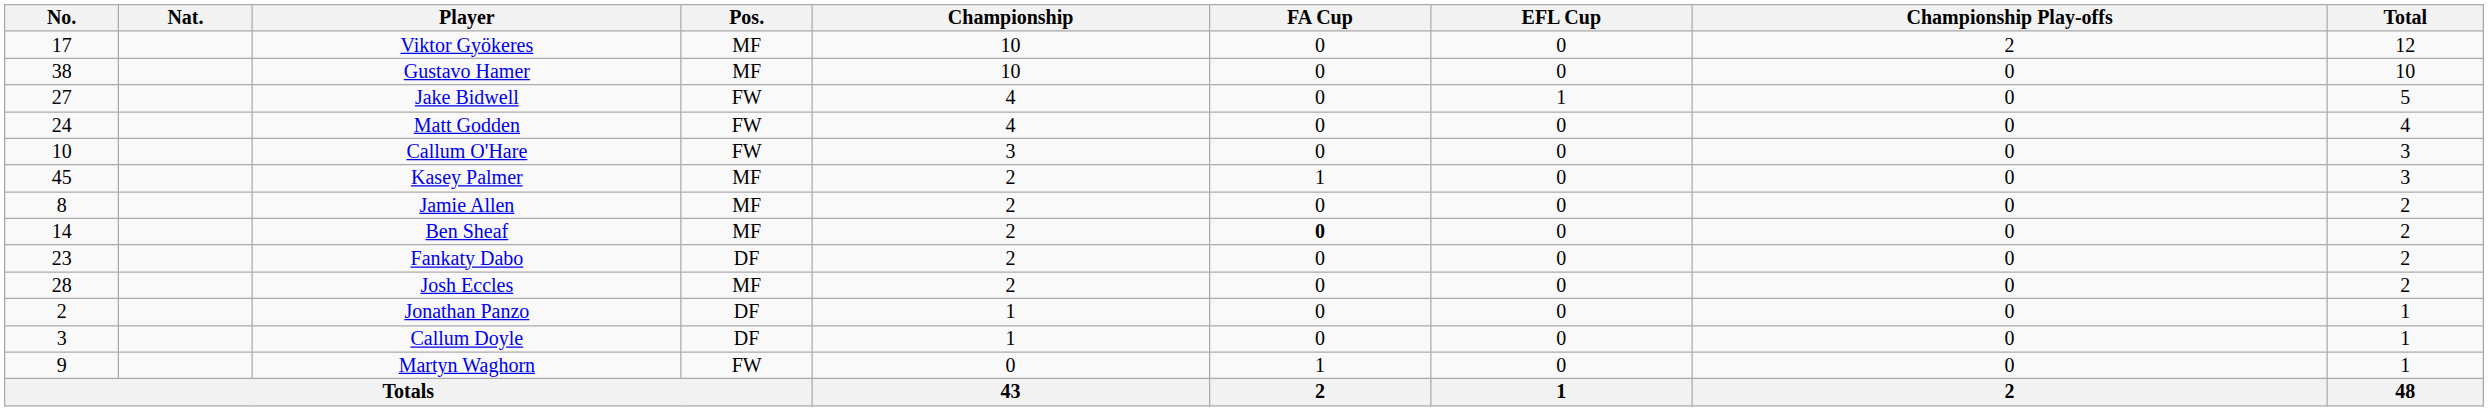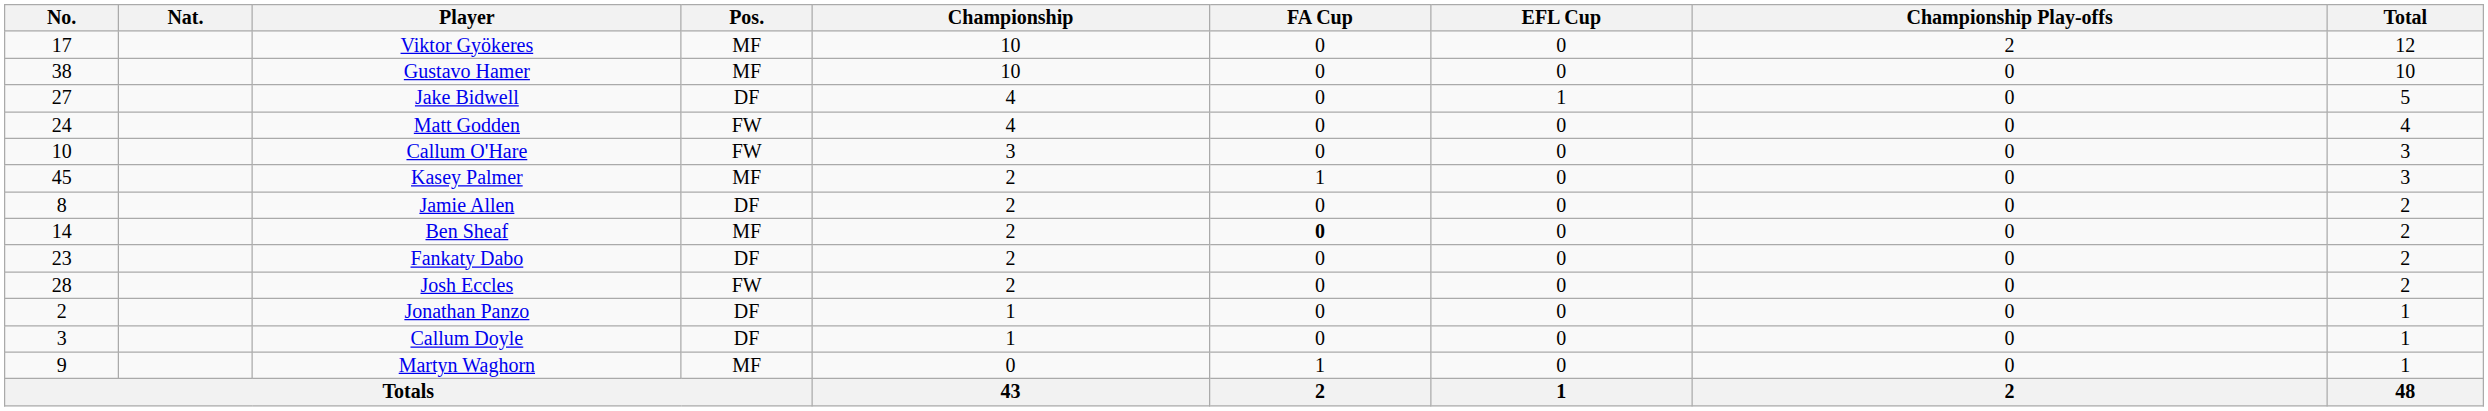 <table class="wikitable sortable alternance" style="font-size:100%; text-align:center; line-height:14px; width:100%;">
 <tr>
 <th>No.</th>
 <th>Nat.</th>
 <th>Player</th>
 <th>Pos.</th>
 <th>Championship</th>
 <th>FA Cup</th>
 <th>EFL Cup</th>
 <th>Championship Play-offs</th>
 <th>Total</th>
 </tr>
 <tr>
 <td>17</td>
 <td></td>
 <td><a href='#'>Viktor Gyökeres</a></td>
 <td>MF</td>
 <td>10</td>
 <td>0</td>
 <td>0</td>
 <td>2</td>
 <td>12</td>
 </tr>
 <tr>
 <td>38</td>
 <td></td>
 <td><a href='#'>Gustavo Hamer</a></td>
 <td>MF</td>
 <td>10</td>
 <td>0</td>
 <td>0</td>
 <td>0</td>
 <td>10</td>
 </tr>
 <tr>
 <td>27</td>
 <td></td>
 <td><a href='#'>Jake Bidwell</a></td>
-<td>FW</td>
+<td>DF</td>
 <td>4</td>
 <td>0</td>
 <td>1</td>
 <td>0</td>
 <td>5</td>
 </tr>
 <tr>
 <td>24</td>
 <td></td>
 <td><a href='#'>Matt Godden</a></td>
 <td>FW</td>
 <td>4</td>
 <td>0</td>
 <td>0</td>
 <td>0</td>
 <td>4</td>
 </tr>
 <tr>
 <td>10</td>
 <td></td>
 <td><a href='#'>Callum O'Hare</a></td>
 <td>FW</td>
 <td>3</td>
 <td>0</td>
 <td>0</td>
 <td>0</td>
 <td>3</td>
 </tr>
 <tr>
 <td>45</td>
 <td></td>
 <td><a href='#'>Kasey Palmer</a></td>
 <td>MF</td>
 <td>2</td>
 <td>1</td>
 <td>0</td>
 <td>0</td>
 <td>3</td>
 </tr>
 <tr>
 <td>8</td>
 <td></td>
 <td><a href='#'>Jamie Allen</a></td>
-<td>MF</td>
+<td>DF</td>
 <td>2</td>
 <td>0</td>
 <td>0</td>
 <td>0</td>
 <td>2</td>
 </tr>
 <tr>
 <td>14</td>
 <td></td>
 <td><a href='#'>Ben Sheaf</a></td>
 <td>MF</td>
 <td>2</td>
 <td><strong>0</strong></td>
 <td>0</td>
 <td>0</td>
 <td>2</td>
 </tr>
 <tr>
 <td>23</td>
 <td></td>
 <td><a href='#'>Fankaty Dabo</a></td>
 <td>DF</td>
 <td>2</td>
 <td>0</td>
 <td>0</td>
 <td>0</td>
 <td>2</td>
 </tr>
 <tr>
 <td>28</td>
 <td></td>
 <td><a href='#'>Josh Eccles</a></td>
-<td>MF</td>
+<td>FW</td>
 <td>2</td>
 <td>0</td>
 <td>0</td>
 <td>0</td>
 <td>2</td>
 </tr>
 <tr>
 <td>2</td>
 <td></td>
 <td><a href='#'>Jonathan Panzo</a></td>
 <td>DF</td>
 <td>1</td>
 <td>0</td>
 <td>0</td>
 <td>0</td>
 <td>1</td>
 </tr>
 <tr>
 <td>3</td>
 <td></td>
 <td><a href='#'>Callum Doyle</a></td>
 <td>DF</td>
 <td>1</td>
 <td>0</td>
 <td>0</td>
 <td>0</td>
 <td>1</td>
 </tr>
 <tr>
 <td>9</td>
 <td></td>
 <td><a href='#'>Martyn Waghorn</a></td>
-<td>FW</td>
+<td>MF</td>
 <td>0</td>
 <td>1</td>
 <td>0</td>
 <td>0</td>
 <td>1</td>
 </tr>
 <tr class="sortbottom">
 <th colspan="4">Totals</th>
 <th>43</th>
 <th>2</th>
 <th>1</th>
 <th>2</th>
 <th>48</th>
 </tr>
 </table>
